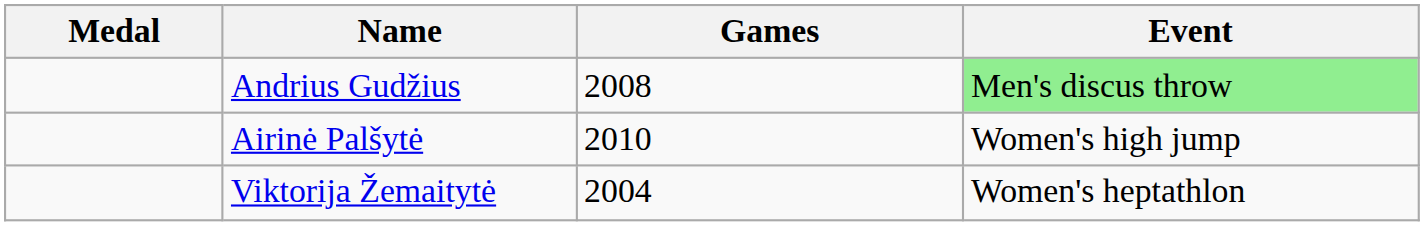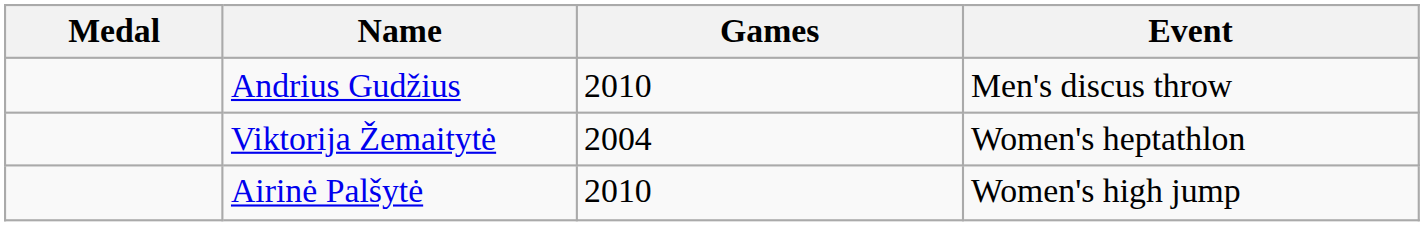 <table class="wikitable sortable">
 <tr>
 <th style="width:6em">Medal</th>
 <th style="width:10em">Name</th>
 <th style="width:11em">Games</th>
 <th style="width:13em">Event</th>
 </tr>
 <tr>
 <td></td>
 <td><a href='#'>Andrius Gudžius</a></td>
-<td>2008</td>
-<td style="background: lightgreen;">Men's discus throw</td>
+<td>2010</td>
+<td>Men's discus throw</td>
+</tr>
+<tr>
+<td></td>
+<td><a href='#'>Viktorija Žemaitytė</a></td>
+<td>2004</td>
+<td>Women's heptathlon</td>
 </tr>
 <tr>
 <td></td>
 <td><a href='#'>Airinė Palšytė</a></td>
 <td>2010</td>
 <td>Women's high jump</td>
 </tr>
-<tr>
-<td></td>
-<td><a href='#'>Viktorija Žemaitytė</a></td>
-<td>2004</td>
-<td>Women's heptathlon</td>
-</tr>
 </table>
